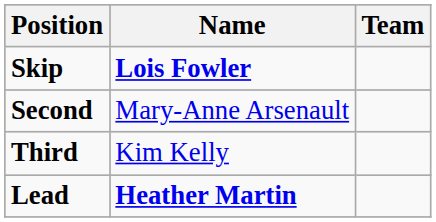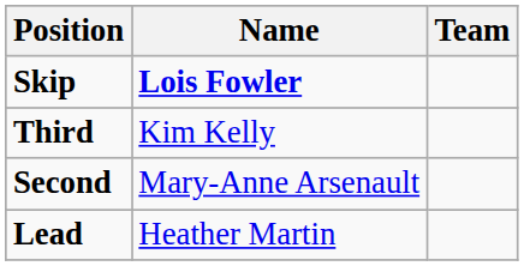 <table class="wikitable">
 <tr>
 <th><strong>Position</strong></th>
 <th><strong>Name</strong></th>
 <th><strong>Team</strong></th>
 </tr>
 <tr>
 <td><strong>Skip</strong></td>
 <td><strong><a href='#'>Lois Fowler</a></strong></td>
 <td></td>
 </tr>
 <tr>
+<td><strong>Third</strong></td>
+<td><a href='#'>Kim Kelly</a></td>
+<td></td>
+</tr>
+<tr>
 <td><strong>Second</strong></td>
 <td><a href='#'>Mary-Anne Arsenault</a></td>
 <td></td>
 </tr>
 <tr>
-<td><strong>Third</strong></td>
-<td><a href='#'>Kim Kelly</a></td>
-<td></td>
-</tr>
-<tr>
 <td><strong>Lead</strong></td>
-<td><strong><a href='#'>Heather Martin</a></strong></td>
+<td><a href='#'>Heather Martin</a></td>
 <td></td>
 </tr>
 </table>
